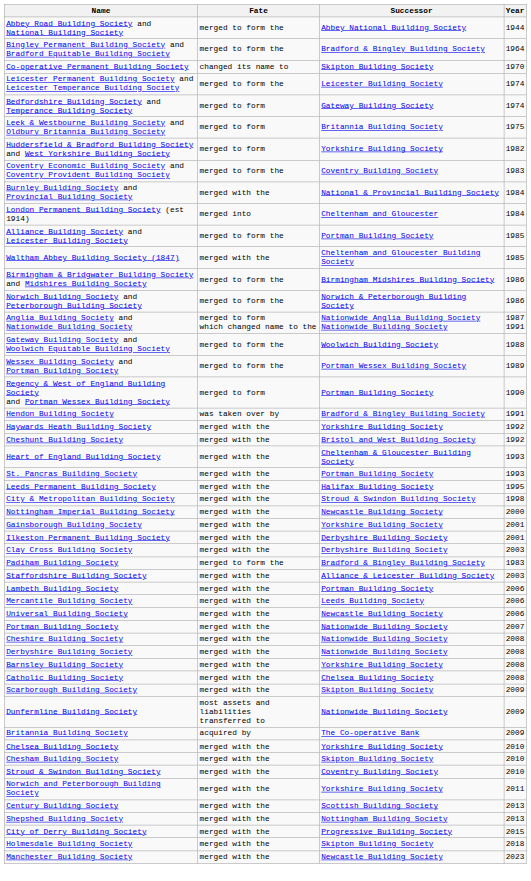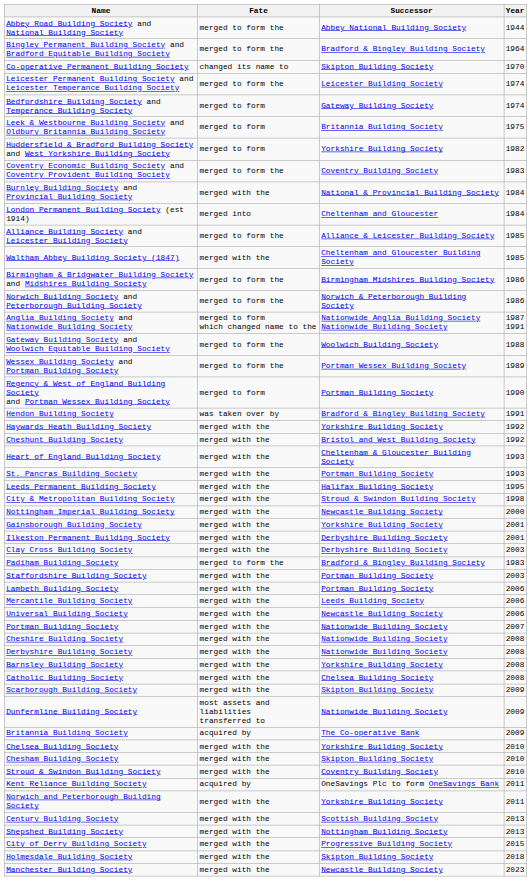 <table class="wikitable sortable">
 <tr>
 <th>Name</th>
 <th>Fate</th>
 <th>Successor</th>
 <th>Year</th>
 </tr>
 <tr>
 <td><a href='#'>Abbey Road Building Society</a> and <br> <a href='#'>National Building Society</a></td>
 <td>merged to form the</td>
 <td><a href='#'>Abbey National Building Society</a></td>
 <td>1944</td>
 </tr>
 <tr>
 <td><a href='#'>Bingley Permanent Building Society</a> and <br> <a href='#'>Bradford Equitable Building Society</a></td>
 <td>merged to form the</td>
 <td><a href='#'>Bradford & Bingley Building Society</a></td>
 <td>1964</td>
 </tr>
 <tr>
 <td><a href='#'>Co-operative Permanent Building Society</a></td>
 <td>changed its name to</td>
 <td><a href='#'>Skipton Building Society</a></td>
 <td>1970</td>
 </tr>
 <tr>
 <td><a href='#'>Leicester Permanent Building Society</a> and <br> <a href='#'>Leicester Temperance Building Society</a></td>
 <td>merged to form the</td>
 <td><a href='#'>Leicester Building Society</a></td>
 <td>1974</td>
 </tr>
 <tr>
 <td><a href='#'>Bedfordshire Building Society</a> and <br> <a href='#'>Temperance Building Society</a></td>
 <td>merged to form</td>
 <td><a href='#'>Gateway Building Society</a></td>
 <td>1974</td>
 </tr>
 <tr>
 <td><a href='#'>Leek & Westbourne Building Society</a> and <br> <a href='#'>Oldbury Britannia Building Society</a></td>
 <td>merged to form</td>
 <td><a href='#'>Britannia Building Society</a></td>
 <td>1975</td>
 </tr>
 <tr>
 <td><a href='#'>Huddersfield & Bradford Building Society</a> <br> and <a href='#'>West Yorkshire Building Society</a></td>
 <td>merged to form</td>
 <td><a href='#'>Yorkshire Building Society</a></td>
 <td>1982</td>
 </tr>
 <tr>
 <td><a href='#'>Coventry Economic Building Society</a> and <br> <a href='#'>Coventry Provident Building Society</a></td>
 <td>merged to form the</td>
 <td><a href='#'>Coventry Building Society</a></td>
 <td>1983</td>
 </tr>
 <tr>
 <td><a href='#'>Burnley Building Society</a> and <br> <a href='#'>Provincial Building Society</a></td>
 <td>merged with the</td>
 <td><a href='#'>National & Provincial Building Society</a></td>
 <td>1984</td>
 </tr>
 <tr>
 <td><a href='#'>London Permanent Building Society</a> (est 1914)</td>
 <td>merged into</td>
 <td><a href='#'>Cheltenham and Gloucester</a></td>
 <td>1984</td>
 </tr>
 <tr>
 <td><a href='#'>Alliance Building Society</a> and <br> <a href='#'>Leicester Building Society</a></td>
 <td>merged to form the</td>
-<td><a href='#'>Portman Building Society</a></td>
+<td><a href='#'>Alliance & Leicester Building Society</a></td>
 <td>1985</td>
 </tr>
 <tr>
 <td><a href='#'>Waltham Abbey Building Society (1847)</a></td>
 <td>merged with the</td>
 <td><a href='#'>Cheltenham and Gloucester Building Society</a></td>
 <td>1985</td>
 </tr>
 <tr>
 <td><a href='#'>Birmingham & Bridgwater Building Society</a> <br>  and <a href='#'>Midshires Building Society</a></td>
 <td>merged to form the</td>
 <td><a href='#'>Birmingham Midshires Building Society</a></td>
 <td>1986</td>
 </tr>
 <tr>
 <td><a href='#'>Norwich Building Society</a> and <br> <a href='#'>Peterborough Building Society</a></td>
 <td>merged to form the</td>
 <td><a href='#'>Norwich & Peterborough Building Society</a></td>
 <td>1986</td>
 </tr>
 <tr>
 <td><a href='#'>Anglia Building Society</a> and <br> <a href='#'>Nationwide Building Society</a></td>
 <td>merged to form <br> which changed name to the</td>
 <td><a href='#'>Nationwide Anglia Building Society</a> <br> <a href='#'>Nationwide Building Society</a></td>
 <td>1987 <br> 1991</td>
 </tr>
 <tr>
 <td><a href='#'>Gateway Building Society</a> and <br> <a href='#'>Woolwich Equitable Building Society</a></td>
 <td>merged to form the</td>
 <td><a href='#'>Woolwich Building Society</a></td>
 <td>1988</td>
 </tr>
 <tr>
 <td><a href='#'>Wessex Building Society</a> and <br> <a href='#'>Portman Building Society</a></td>
 <td>merged to form the</td>
 <td><a href='#'>Portman Wessex Building Society</a></td>
 <td>1989</td>
 </tr>
 <tr>
 <td><a href='#'>Regency & West of England Building Society</a> <br>  and <a href='#'>Portman Wessex Building Society</a></td>
 <td>merged to form</td>
 <td><a href='#'>Portman Building Society</a></td>
 <td>1990</td>
 </tr>
 <tr>
 <td><a href='#'>Hendon Building Society</a></td>
 <td>was taken over by</td>
 <td><a href='#'>Bradford & Bingley Building Society</a></td>
 <td>1991</td>
 </tr>
 <tr>
 <td><a href='#'>Haywards Heath Building Society</a></td>
 <td>merged with the</td>
 <td><a href='#'>Yorkshire Building Society</a></td>
 <td>1992</td>
 </tr>
 <tr>
 <td><a href='#'>Cheshunt Building Society</a></td>
 <td>merged with the</td>
 <td><a href='#'>Bristol and West Building Society</a></td>
 <td>1992</td>
 </tr>
 <tr>
 <td><a href='#'>Heart of England Building Society</a></td>
 <td>merged with the</td>
 <td><a href='#'>Cheltenham & Gloucester Building Society</a></td>
 <td>1993</td>
 </tr>
 <tr>
 <td><a href='#'>St. Pancras Building Society</a></td>
 <td>merged with the</td>
 <td><a href='#'>Portman Building Society</a></td>
 <td>1993</td>
 </tr>
 <tr>
 <td><a href='#'>Leeds Permanent Building Society</a></td>
 <td>merged with the</td>
 <td><a href='#'>Halifax Building Society</a></td>
 <td>1995</td>
 </tr>
 <tr>
 <td><a href='#'>City & Metropolitan Building Society</a></td>
 <td>merged with the</td>
 <td><a href='#'>Stroud & Swindon Building Society</a></td>
 <td>1998</td>
 </tr>
 <tr>
 <td><a href='#'>Nottingham Imperial Building Society</a></td>
 <td>merged with the</td>
 <td><a href='#'>Newcastle Building Society</a></td>
 <td>2000</td>
 </tr>
 <tr>
 <td><a href='#'>Gainsborough Building Society</a></td>
 <td>merged with the</td>
 <td><a href='#'>Yorkshire Building Society</a></td>
 <td>2001</td>
 </tr>
 <tr>
 <td><a href='#'>Ilkeston Permanent Building Society</a></td>
 <td>merged with the</td>
 <td><a href='#'>Derbyshire Building Society</a></td>
 <td>2001</td>
 </tr>
 <tr>
 <td><a href='#'>Clay Cross Building Society</a></td>
 <td>merged with the</td>
 <td><a href='#'>Derbyshire Building Society</a></td>
 <td>2003</td>
 </tr>
 <tr>
 <td><a href='#'>Padiham Building Society</a></td>
 <td>merged to form the</td>
 <td><a href='#'>Bradford & Bingley Building Society</a></td>
 <td>1983</td>
 </tr>
 <tr>
 <td><a href='#'>Staffordshire Building Society</a></td>
 <td>merged with the</td>
-<td><a href='#'>Alliance & Leicester Building Society</a></td>
+<td><a href='#'>Portman Building Society</a></td>
 <td>2003</td>
 </tr>
 <tr>
 <td><a href='#'>Lambeth Building Society</a></td>
 <td>merged with the</td>
 <td><a href='#'>Portman Building Society</a></td>
 <td>2006</td>
 </tr>
 <tr>
 <td><a href='#'>Mercantile Building Society</a></td>
 <td>merged with the</td>
 <td><a href='#'>Leeds Building Society</a></td>
 <td>2006</td>
 </tr>
 <tr>
 <td><a href='#'>Universal Building Society</a></td>
 <td>merged with the</td>
 <td><a href='#'>Newcastle Building Society</a></td>
 <td>2006</td>
 </tr>
 <tr>
 <td><a href='#'>Portman Building Society</a></td>
 <td>merged with the</td>
 <td><a href='#'>Nationwide Building Society</a></td>
 <td>2007</td>
 </tr>
 <tr>
 <td><a href='#'>Cheshire Building Society</a></td>
 <td>merged with the</td>
 <td><a href='#'>Nationwide Building Society</a></td>
 <td>2008</td>
 </tr>
 <tr>
 <td><a href='#'>Derbyshire Building Society</a></td>
 <td>merged with the</td>
 <td><a href='#'>Nationwide Building Society</a></td>
 <td>2008</td>
 </tr>
 <tr>
 <td><a href='#'>Barnsley Building Society</a></td>
 <td>merged with the</td>
 <td><a href='#'>Yorkshire Building Society</a></td>
 <td>2008</td>
 </tr>
 <tr>
 <td><a href='#'>Catholic Building Society</a></td>
 <td>merged with the</td>
 <td><a href='#'>Chelsea Building Society</a></td>
 <td>2008</td>
 </tr>
 <tr>
 <td><a href='#'>Scarborough Building Society</a></td>
 <td>merged with the</td>
 <td><a href='#'>Skipton Building Society</a></td>
 <td>2009</td>
 </tr>
 <tr>
 <td><a href='#'>Dunfermline Building Society</a></td>
 <td>most assets and liabilities<br> transferred to</td>
 <td><a href='#'>Nationwide Building Society</a></td>
 <td>2009</td>
 </tr>
 <tr>
 <td><a href='#'>Britannia Building Society</a></td>
 <td>acquired by</td>
 <td><a href='#'>The Co-operative Bank</a></td>
 <td>2009</td>
 </tr>
 <tr>
 <td><a href='#'>Chelsea Building Society</a></td>
 <td>merged with the</td>
 <td><a href='#'>Yorkshire Building Society</a></td>
 <td>2010</td>
 </tr>
 <tr>
 <td><a href='#'>Chesham Building Society</a></td>
 <td>merged with the</td>
 <td><a href='#'>Skipton Building Society</a></td>
 <td>2010</td>
 </tr>
 <tr>
 <td><a href='#'>Stroud & Swindon Building Society</a></td>
 <td>merged with the</td>
 <td><a href='#'>Coventry Building Society</a></td>
 <td>2010</td>
 </tr>
 <tr>
+<td><a href='#'>Kent Reliance Building Society</a></td>
+<td>acquired by</td>
+<td>OneSavings Plc to form <a href='#'>OneSavings Bank</a></td>
+<td>2011</td>
+</tr>
+<tr>
 <td><a href='#'>Norwich and Peterborough Building Society</a></td>
 <td>merged with the</td>
 <td><a href='#'>Yorkshire Building Society</a></td>
 <td>2011</td>
 </tr>
 <tr>
 <td><a href='#'>Century Building Society</a></td>
 <td>merged with the</td>
 <td><a href='#'>Scottish Building Society</a></td>
 <td>2013</td>
 </tr>
 <tr>
 <td><a href='#'>Shepshed Building Society</a></td>
 <td>merged with the</td>
 <td><a href='#'>Nottingham Building Society</a></td>
 <td>2013</td>
 </tr>
 <tr>
 <td><a href='#'>City of Derry Building Society</a></td>
 <td>merged with the</td>
 <td><a href='#'>Progressive Building Society</a></td>
 <td>2015</td>
 </tr>
 <tr>
 <td><a href='#'>Holmesdale Building Society</a></td>
 <td>merged with the</td>
 <td><a href='#'>Skipton Building Society</a></td>
 <td>2018</td>
 </tr>
 <tr>
 <td><a href='#'>Manchester Building Society</a></td>
 <td>merged with the</td>
 <td><a href='#'>Newcastle Building Society</a></td>
 <td>2023</td>
 </tr>
 </table>
